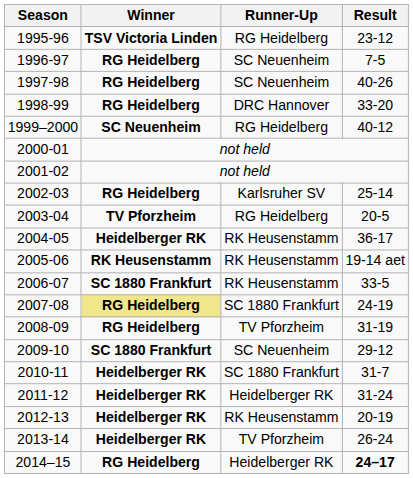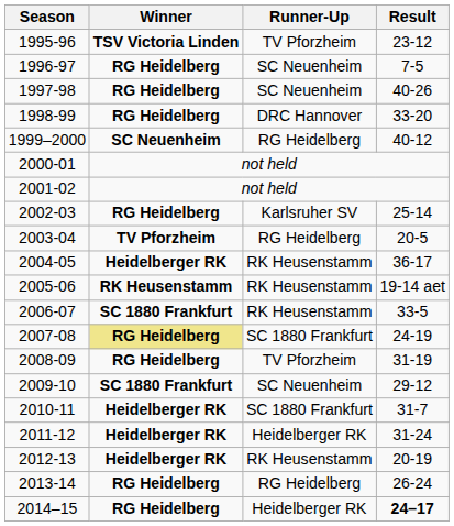 <table class="wikitable">
 <tr>
 <th>Season</th>
 <th>Winner</th>
 <th>Runner-Up</th>
 <th>Result</th>
 </tr>
 <tr align="center">
 <td>1995-96</td>
 <td><strong>TSV Victoria Linden</strong></td>
-<td>RG Heidelberg</td>
+<td>TV Pforzheim</td>
 <td>23-12</td>
 </tr>
 <tr align="center">
 <td>1996-97</td>
 <td><strong>RG Heidelberg</strong></td>
 <td>SC Neuenheim</td>
 <td>7-5</td>
 </tr>
 <tr align="center">
 <td>1997-98</td>
 <td><strong>RG Heidelberg</strong></td>
 <td>SC Neuenheim</td>
 <td>40-26</td>
 </tr>
 <tr align="center">
 <td>1998-99</td>
 <td><strong>RG Heidelberg</strong></td>
 <td>DRC Hannover</td>
 <td>33-20</td>
 </tr>
 <tr align="center">
 <td>1999–2000</td>
 <td><strong>SC Neuenheim</strong></td>
 <td>RG Heidelberg</td>
 <td>40-12</td>
 </tr>
 <tr align="center">
 <td>2000-01</td>
 <td colspan=3><em>not held</em></td>
 </tr>
 <tr align="center">
 <td>2001-02</td>
 <td colspan=3><em>not held</em></td>
 </tr>
 <tr align="center">
 <td>2002-03</td>
 <td><strong>RG Heidelberg</strong></td>
 <td>Karlsruher SV</td>
 <td>25-14</td>
 </tr>
 <tr align="center">
 <td>2003-04</td>
 <td><strong>TV Pforzheim</strong></td>
 <td>RG Heidelberg</td>
 <td>20-5</td>
 </tr>
 <tr align="center">
 <td>2004-05</td>
 <td><strong>Heidelberger RK</strong></td>
 <td>RK Heusenstamm</td>
 <td>36-17</td>
 </tr>
 <tr align="center">
 <td>2005-06</td>
 <td><strong>RK Heusenstamm</strong></td>
 <td>RK Heusenstamm</td>
 <td>19-14 aet</td>
 </tr>
 <tr align="center">
 <td>2006-07</td>
 <td><strong>SC 1880 Frankfurt</strong></td>
 <td>RK Heusenstamm</td>
 <td>33-5</td>
 </tr>
 <tr align="center">
 <td>2007-08</td>
 <td style="background: khaki;"><strong>RG Heidelberg</strong></td>
 <td>SC 1880 Frankfurt</td>
 <td>24-19</td>
 </tr>
 <tr align="center">
 <td>2008-09</td>
 <td><strong>RG Heidelberg</strong></td>
 <td>TV Pforzheim</td>
 <td>31-19</td>
 </tr>
 <tr align="center">
 <td>2009-10</td>
 <td><strong>SC 1880 Frankfurt</strong></td>
 <td>SC Neuenheim</td>
 <td>29-12</td>
 </tr>
 <tr align="center">
 <td>2010-11</td>
 <td><strong>Heidelberger RK</strong></td>
 <td>SC 1880 Frankfurt</td>
 <td>31-7</td>
 </tr>
 <tr align="center">
 <td>2011-12</td>
 <td><strong>Heidelberger RK</strong></td>
 <td>Heidelberger RK</td>
 <td>31-24</td>
 </tr>
 <tr align="center">
 <td>2012-13</td>
 <td><strong>Heidelberger RK</strong></td>
 <td>RK Heusenstamm</td>
 <td>20-19</td>
 </tr>
 <tr align="center">
 <td>2013-14</td>
-<td><strong>Heidelberger RK</strong></td>
-<td>TV Pforzheim</td>
+<td><strong>RG Heidelberg</strong></td>
+<td>RG Heidelberg</td>
 <td>26-24</td>
 </tr>
 <tr align="center">
 <td>2014–15</td>
 <td><strong>RG Heidelberg</strong></td>
 <td>Heidelberger RK</td>
 <td><strong>24–17</strong></td>
 </tr>
 </table>
